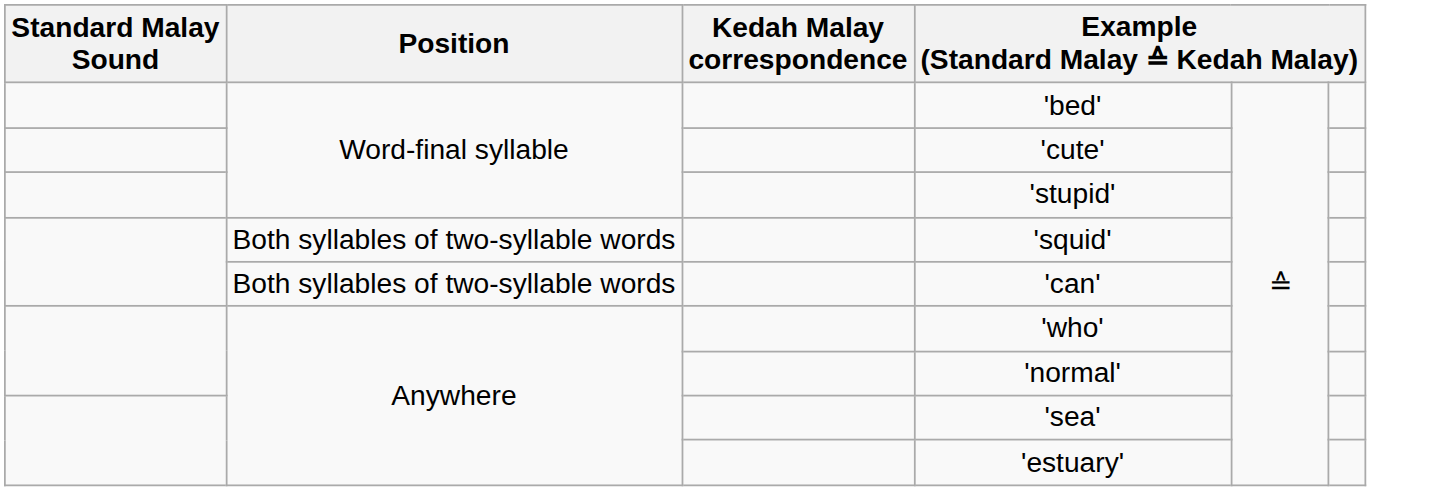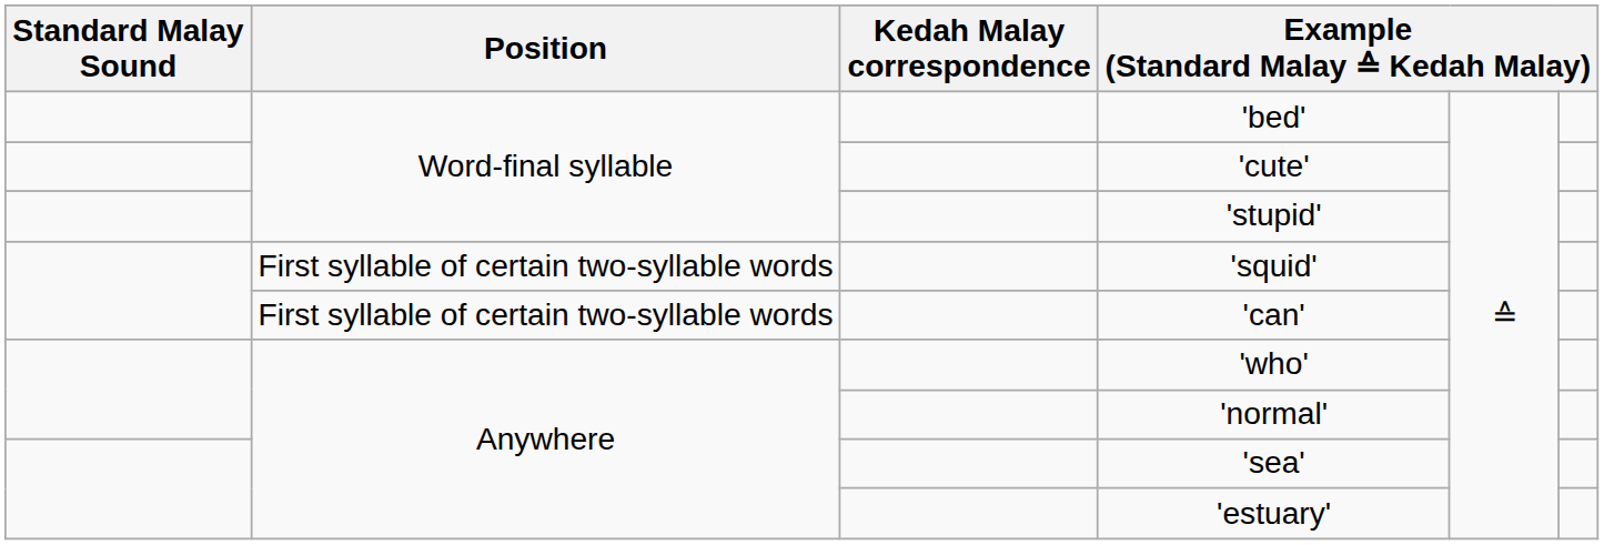 <table class="wikitable" style="text-align: center;">
 <tr>
 <th>Standard Malay<br>Sound</th>
 <th>Position</th>
 <th>Kedah Malay<br>correspondence</th>
 <th colspan="3">Example<br>(Standard Malay ≙ Kedah Malay)</th>
 </tr>
 <tr>
 <td></td>
 <td rowspan="3">Word-final syllable</td>
 <td></td>
 <td>  'bed'</td>
 <td rowspan="9">≙</td>
 <td></td>
 </tr>
 <tr>
 <td></td>
 <td></td>
 <td>  'cute'</td>
 <td></td>
 </tr>
 <tr>
 <td></td>
 <td></td>
 <td>  'stupid'</td>
 <td></td>
 </tr>
 <tr>
 <td rowspan="2"></td>
-<td>Both syllables of two-syllable words</td>
+<td>First syllable of certain two-syllable words</td>
 <td></td>
 <td><em></em>  'squid'</td>
 <td></td>
 </tr>
 <tr>
-<td>Both syllables of two-syllable words</td>
+<td>First syllable of certain two-syllable words</td>
 <td></td>
 <td>  'can'</td>
 <td></td>
 </tr>
 <tr>
 <td rowspan="2"></td>
 <td rowspan="4">Anywhere</td>
 <td></td>
 <td><em></em>  'who'</td>
 <td></td>
 </tr>
 <tr>
 <td></td>
 <td>  'normal'</td>
 <td></td>
 </tr>
 <tr>
 <td rowspan="2"></td>
 <td></td>
 <td>  'sea'</td>
 <td></td>
 </tr>
 <tr>
 <td></td>
 <td><em></em>  'estuary'</td>
 <td></td>
 </tr>
 </table>
